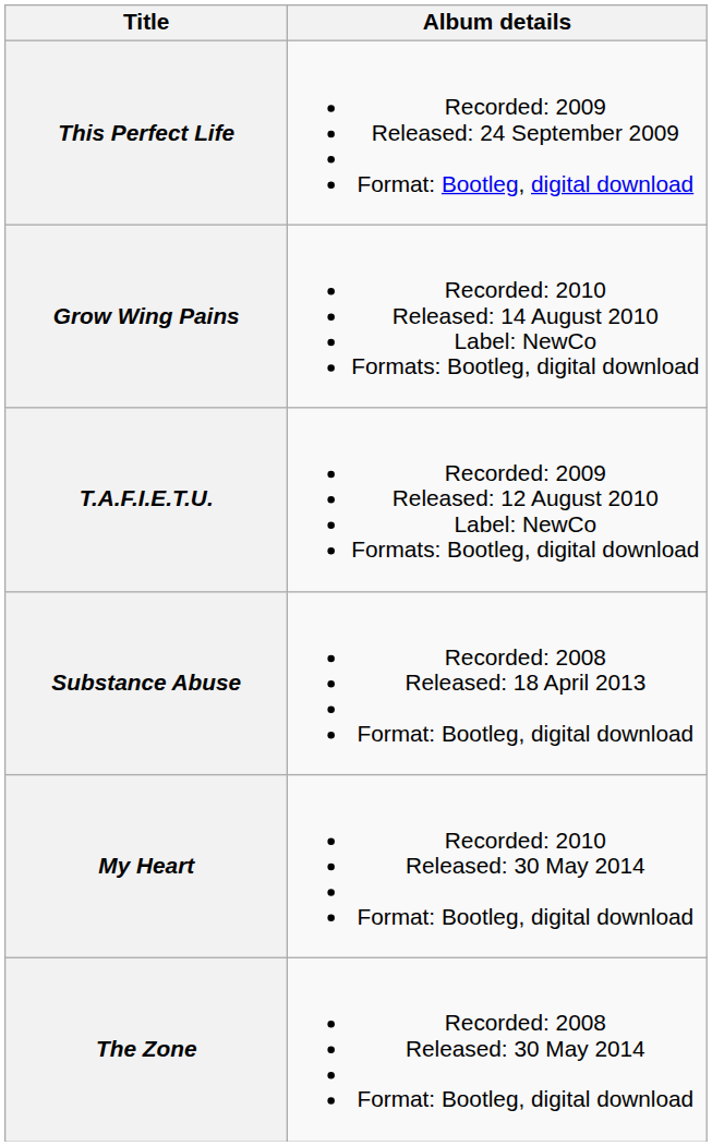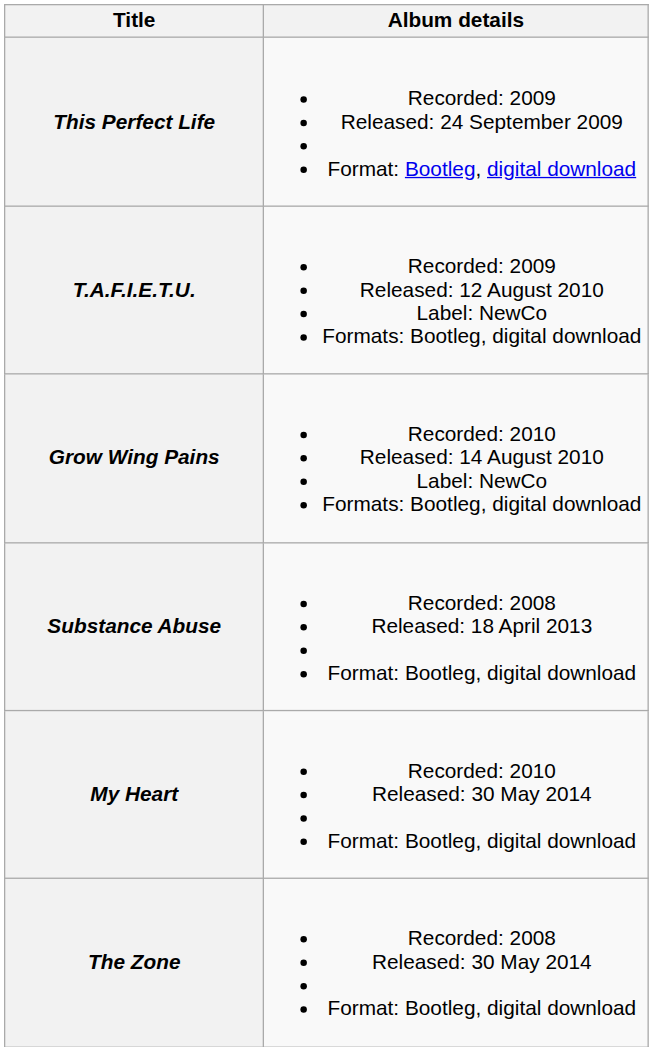 <table class="wikitable plainrowheaders" style="text-align:center;">
 <tr>
 <th scope="col" style="width:12em;">Title</th>
 <th scope="col" style="width:18em;">Album details</th>
 </tr>
 <tr>
 <th scope="row"><em>This Perfect Life</em></th>
 <td><br><ul><li>Recorded: 2009</li><li>Released: 24 September 2009</li><li></li><li>Format: <a href='#'>Bootleg</a>, <a href='#'>digital download</a></li></ul></td>
 </tr>
 <tr>
+<th scope="row"><em>T.A.F.I.E.T.U.</em></th>
+<td><br><ul><li>Recorded: 2009</li><li>Released: 12 August 2010</li><li>Label: NewCo</li><li>Formats: Bootleg, digital download</li></ul></td>
+</tr>
+<tr>
 <th scope="row"><em>Grow Wing Pains</em></th>
 <td><br><ul><li>Recorded: 2010</li><li>Released: 14 August 2010</li><li>Label: NewCo</li><li>Formats: Bootleg, digital download</li></ul></td>
-</tr>
-<tr>
-<th scope="row"><em>T.A.F.I.E.T.U.</em></th>
-<td><br><ul><li>Recorded: 2009</li><li>Released: 12 August 2010</li><li>Label: NewCo</li><li>Formats: Bootleg, digital download</li></ul></td>
 </tr>
 <tr>
 <th scope="row"><em>Substance Abuse</em></th>
 <td><br><ul><li>Recorded: 2008</li><li>Released: 18 April 2013</li><li></li><li>Format: Bootleg, digital download</li></ul></td>
 </tr>
 <tr>
 <th scope="row"><em>My Heart</em></th>
 <td><br><ul><li>Recorded: 2010</li><li>Released: 30 May 2014</li><li></li><li>Format: Bootleg, digital download</li></ul></td>
 </tr>
 <tr>
 <th scope="row"><em>The Zone</em></th>
 <td><br><ul><li>Recorded: 2008</li><li>Released: 30 May 2014</li><li></li><li>Format: Bootleg, digital download</li></ul></td>
 </tr>
 </table>
